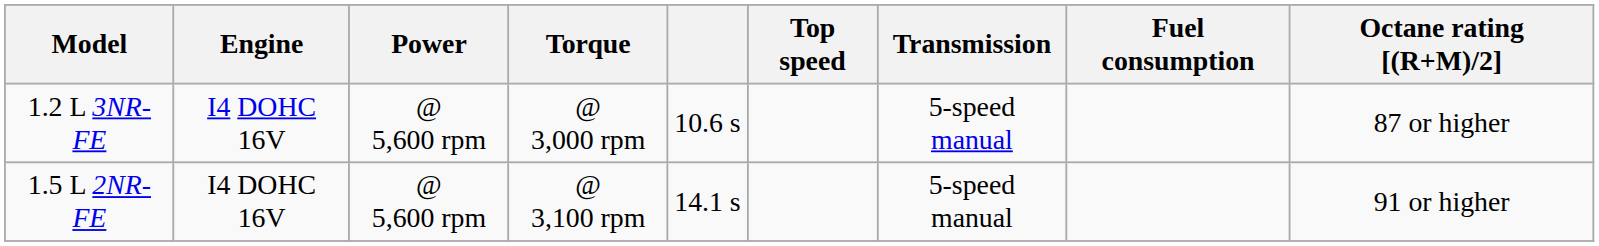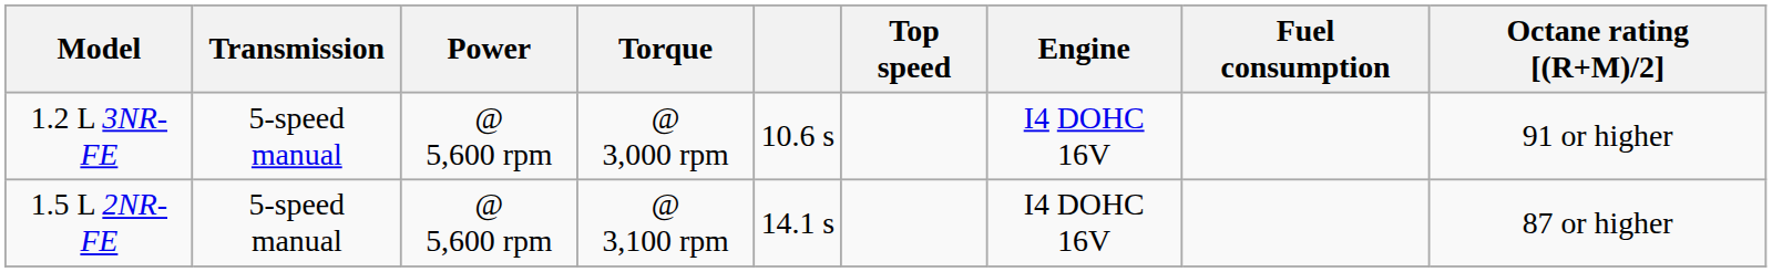 <table class="wikitable" style="text-align: center; font-size:95%;">
 <tr>
 <th>Model</th>
-<th>Engine</th>
+<th>Transmission</th>
 <th>Power</th>
 <th>Torque</th>
 <th></th>
 <th>Top speed</th>
-<th>Transmission</th>
+<th>Engine</th>
 <th>Fuel consumption</th>
 <th>Octane rating [(R+M)/2]</th>
 </tr>
 <tr>
 <td>1.2 L <em><a href='#'>3NR-FE</a></em></td>
-<td> <a href='#'>I4</a> <a href='#'>DOHC</a> 16V</td>
+<td>5-speed <a href='#'>manual</a></td>
 <td> @ 5,600 rpm</td>
 <td> @ 3,000 rpm</td>
 <td>10.6 s</td>
 <td></td>
-<td>5-speed <a href='#'>manual</a></td>
+<td> <a href='#'>I4</a> <a href='#'>DOHC</a> 16V</td>
 <td></td>
-<td>87 or higher</td>
+<td>91 or higher</td>
 </tr>
 <tr>
 <td>1.5 L <em><a href='#'>2NR-FE</a></em></td>
-<td> I4 DOHC 16V</td>
+<td>5-speed manual</td>
 <td> @ 5,600 rpm</td>
 <td> @ 3,100 rpm</td>
 <td>14.1 s</td>
 <td></td>
-<td>5-speed manual</td>
+<td> I4 DOHC 16V</td>
 <td></td>
-<td>91 or higher</td>
+<td>87 or higher</td>
 </tr>
 </table>
